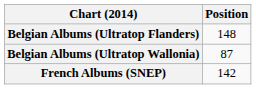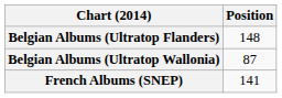 <table class="wikitable sortable plainrowheaders" style="text-align:center;">
 <tr>
 <th>Chart (2014)</th>
 <th>Position</th>
 </tr>
 <tr>
 <th scope="row">Belgian Albums (Ultratop Flanders)</th>
 <td>148</td>
 </tr>
 <tr>
 <th scope="row">Belgian Albums (Ultratop Wallonia)</th>
 <td>87</td>
 </tr>
 <tr>
 <th scope="row">French Albums (SNEP)</th>
-<td>142</td>
+<td>141</td>
 </tr>
 </table>
